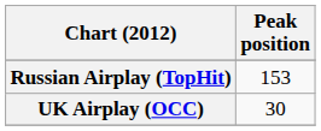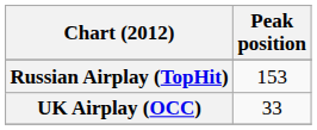 <table class="wikitable sortable plainrowheaders" style="text-align:center;">
 <tr>
 <th scope="col">Chart (2012)</th>
 <th scope="col">Peak<br>position</th>
 </tr>
 <tr>
 </tr>
 <tr>
 <th scope="row">Russian Airplay (<a href='#'>TopHit</a>)</th>
 <td>153</td>
 </tr>
 <tr>
 <th scope="row">UK Airplay (<a href='#'>OCC</a>)</th>
-<td>30</td>
+<td>33</td>
 </tr>
 <tr>
 </tr>
 </table>
